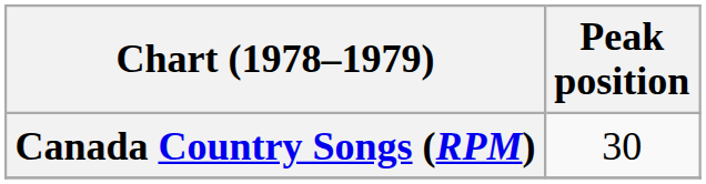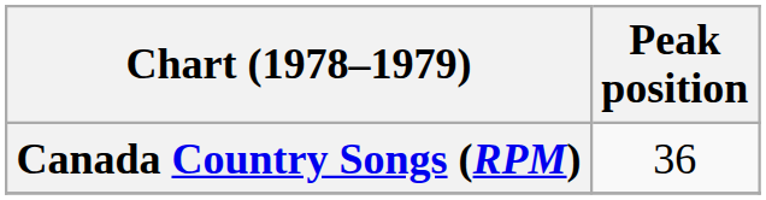 <table class="wikitable sortable plainrowheaders">
 <tr>
 <th scope="col">Chart (1978–1979)</th>
 <th scope="col">Peak<br>position</th>
 </tr>
 <tr>
 <th scope="row">Canada <a href='#'>Country Songs</a> (<em><a href='#'>RPM</a></em>)</th>
-<td align="center">30</td>
+<td align="center">36</td>
 </tr>
 <tr>
 </tr>
 <tr>
 </tr>
 </table>
